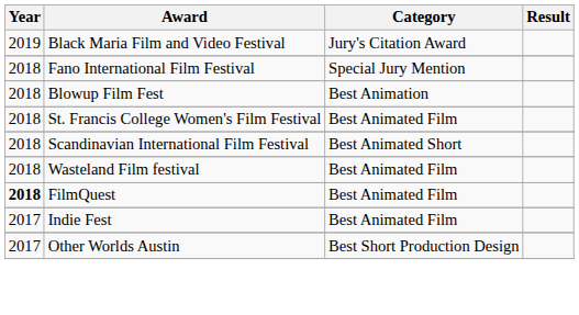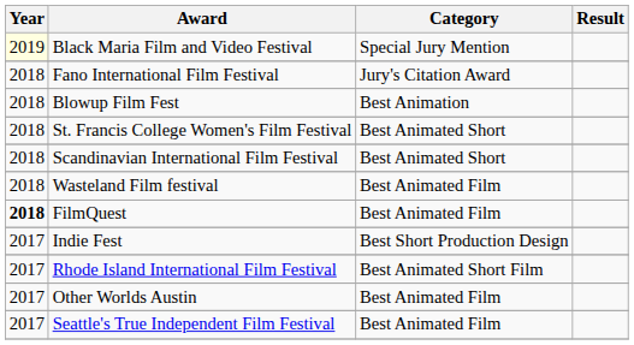 <table class="wikitable">
 <tr>
 <th>Year</th>
 <th>Award</th>
 <th>Category</th>
 <th>Result</th>
 </tr>
 <tr>
-<td>2019</td>
+<td style="background: lightyellow;">2019</td>
 <td>Black Maria Film and Video Festival</td>
-<td>Jury's Citation Award</td>
+<td>Special Jury Mention</td>
 <td></td>
 </tr>
 <tr>
 </tr>
 <tr>
 <td>2018</td>
 <td>Fano International Film Festival</td>
-<td>Special Jury Mention</td>
+<td>Jury's Citation Award</td>
 <td></td>
 </tr>
 <tr>
 </tr>
 <tr>
 <td>2018</td>
 <td>Blowup Film Fest</td>
 <td>Best Animation</td>
 <td></td>
 </tr>
 <tr>
 </tr>
 <tr>
 <td>2018</td>
 <td>St. Francis College Women's Film Festival</td>
-<td>Best Animated Film</td>
+<td>Best Animated Short</td>
 <td></td>
 </tr>
 <tr>
 </tr>
 <tr>
 <td>2018</td>
 <td>Scandinavian International Film Festival</td>
 <td>Best Animated Short</td>
 <td></td>
 </tr>
 <tr>
 </tr>
 <tr>
 <td>2018</td>
 <td>Wasteland Film festival</td>
 <td>Best Animated Film</td>
 <td></td>
 </tr>
 <tr>
 </tr>
 <tr>
 <td><strong>2018</strong></td>
 <td>FilmQuest</td>
 <td>Best Animated Film</td>
 <td></td>
 </tr>
 <tr>
 </tr>
 <tr>
 <td>2017</td>
 <td>Indie Fest</td>
+<td>Best Short Production Design</td>
+<td></td>
+</tr>
+<tr>
+</tr>
+<tr>
+<td>2017</td>
+<td><a href='#'>Rhode Island International Film Festival</a></td>
+<td>Best Animated Short Film</td>
+<td></td>
+</tr>
+<tr>
+</tr>
+<tr>
+<td>2017</td>
+<td>Other Worlds Austin</td>
 <td>Best Animated Film</td>
 <td></td>
 </tr>
 <tr>
 </tr>
 <tr>
-</tr>
-<tr>
 <td>2017</td>
-<td>Other Worlds Austin</td>
-<td>Best Short Production Design</td>
+<td><a href='#'>Seattle's True Independent Film Festival</a></td>
+<td>Best Animated Film</td>
 <td></td>
 </tr>
 <tr>
 </tr>
-<tr>
-</tr>
 </table>
